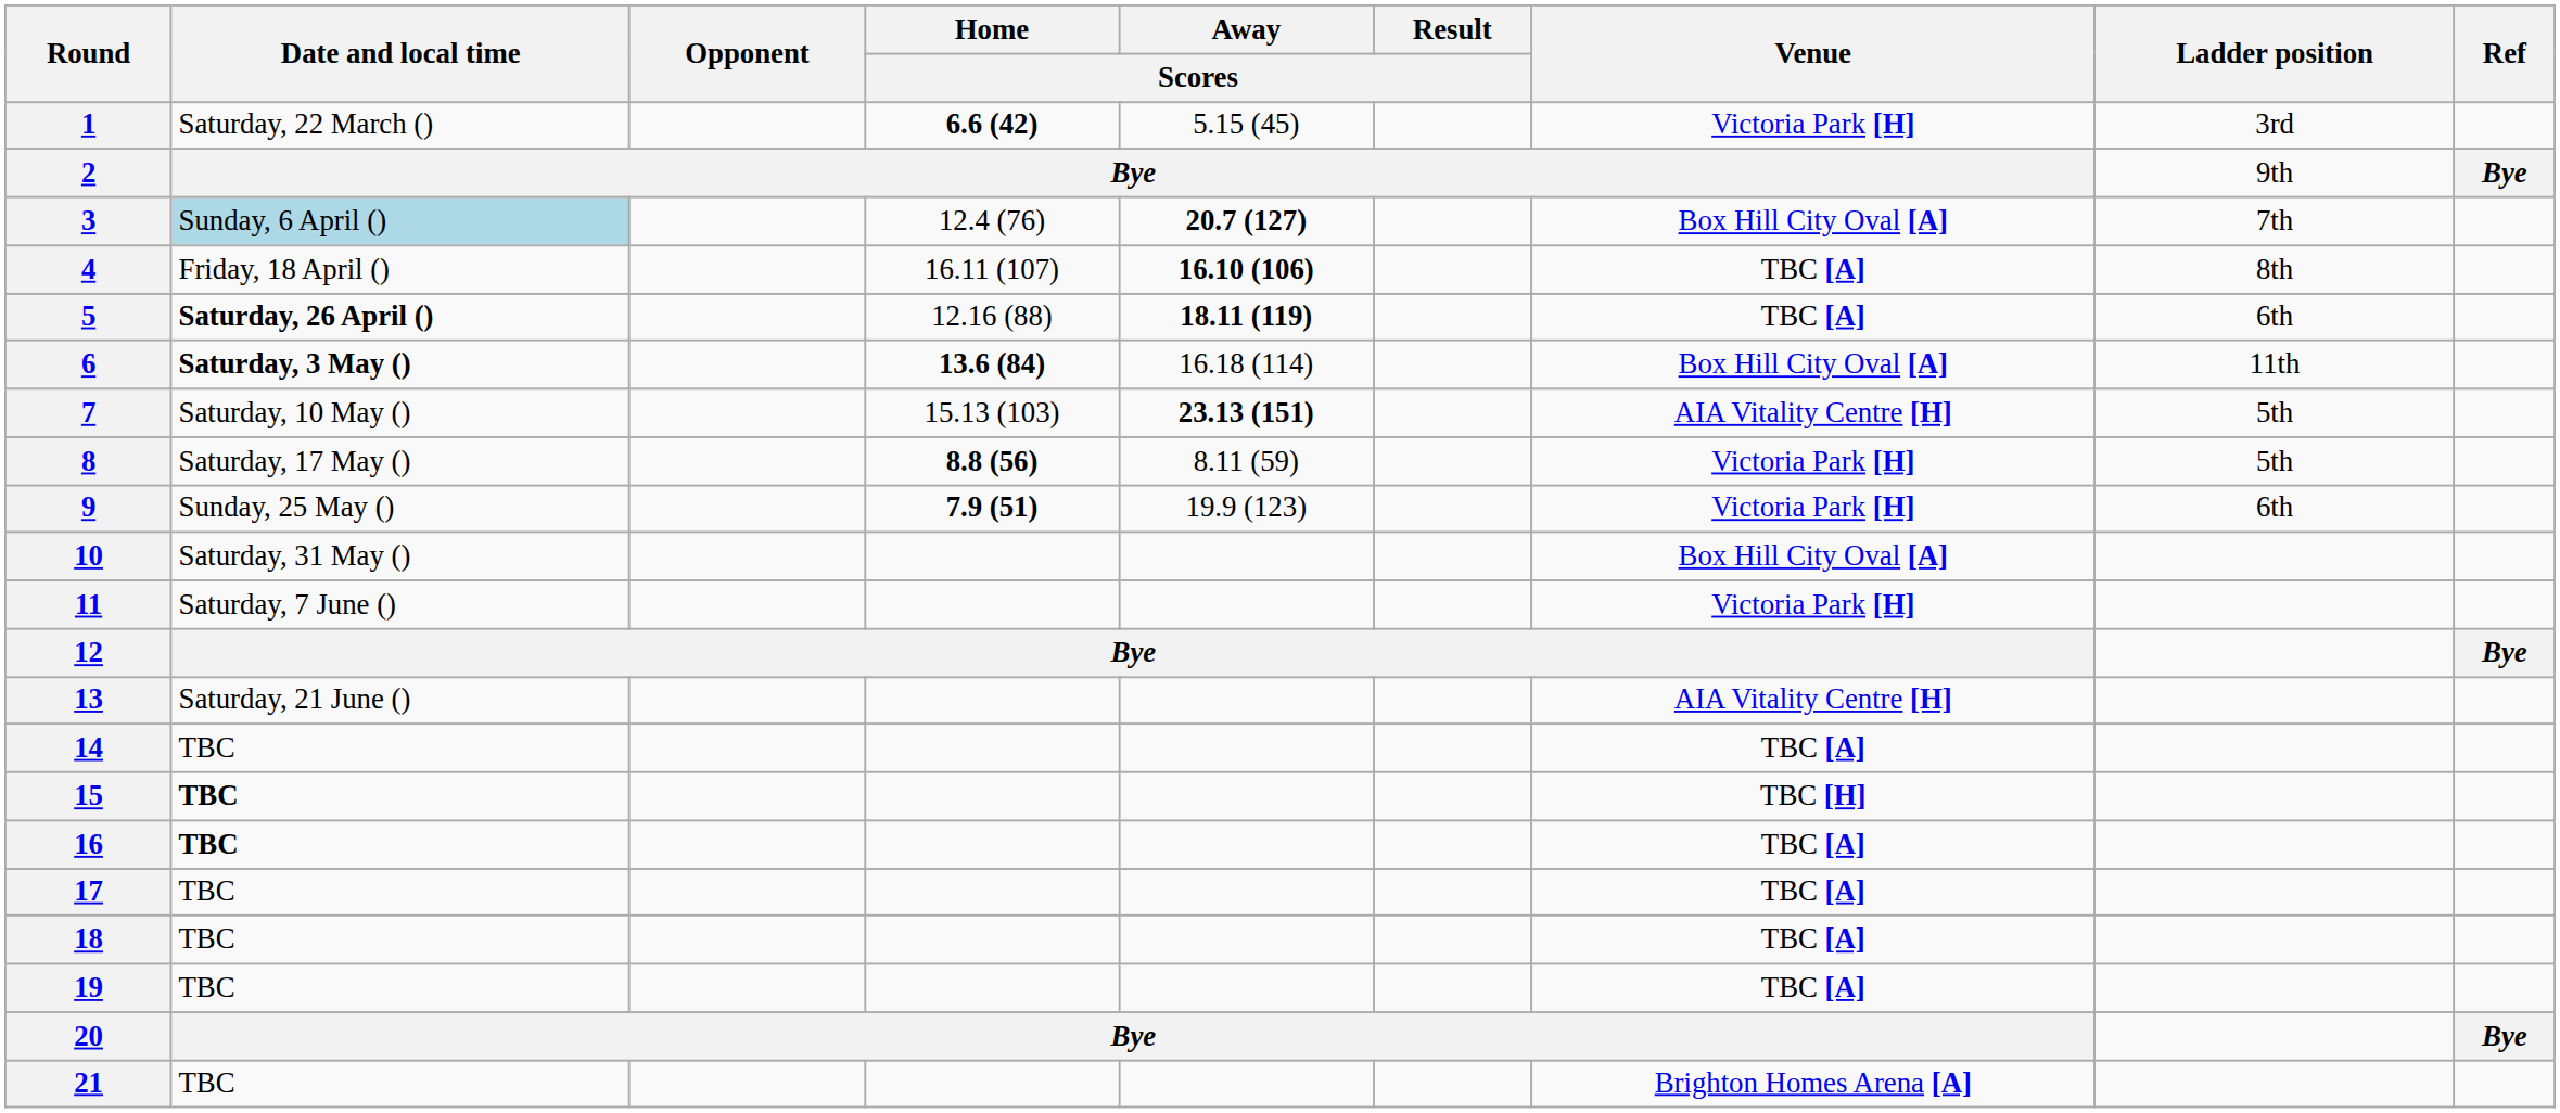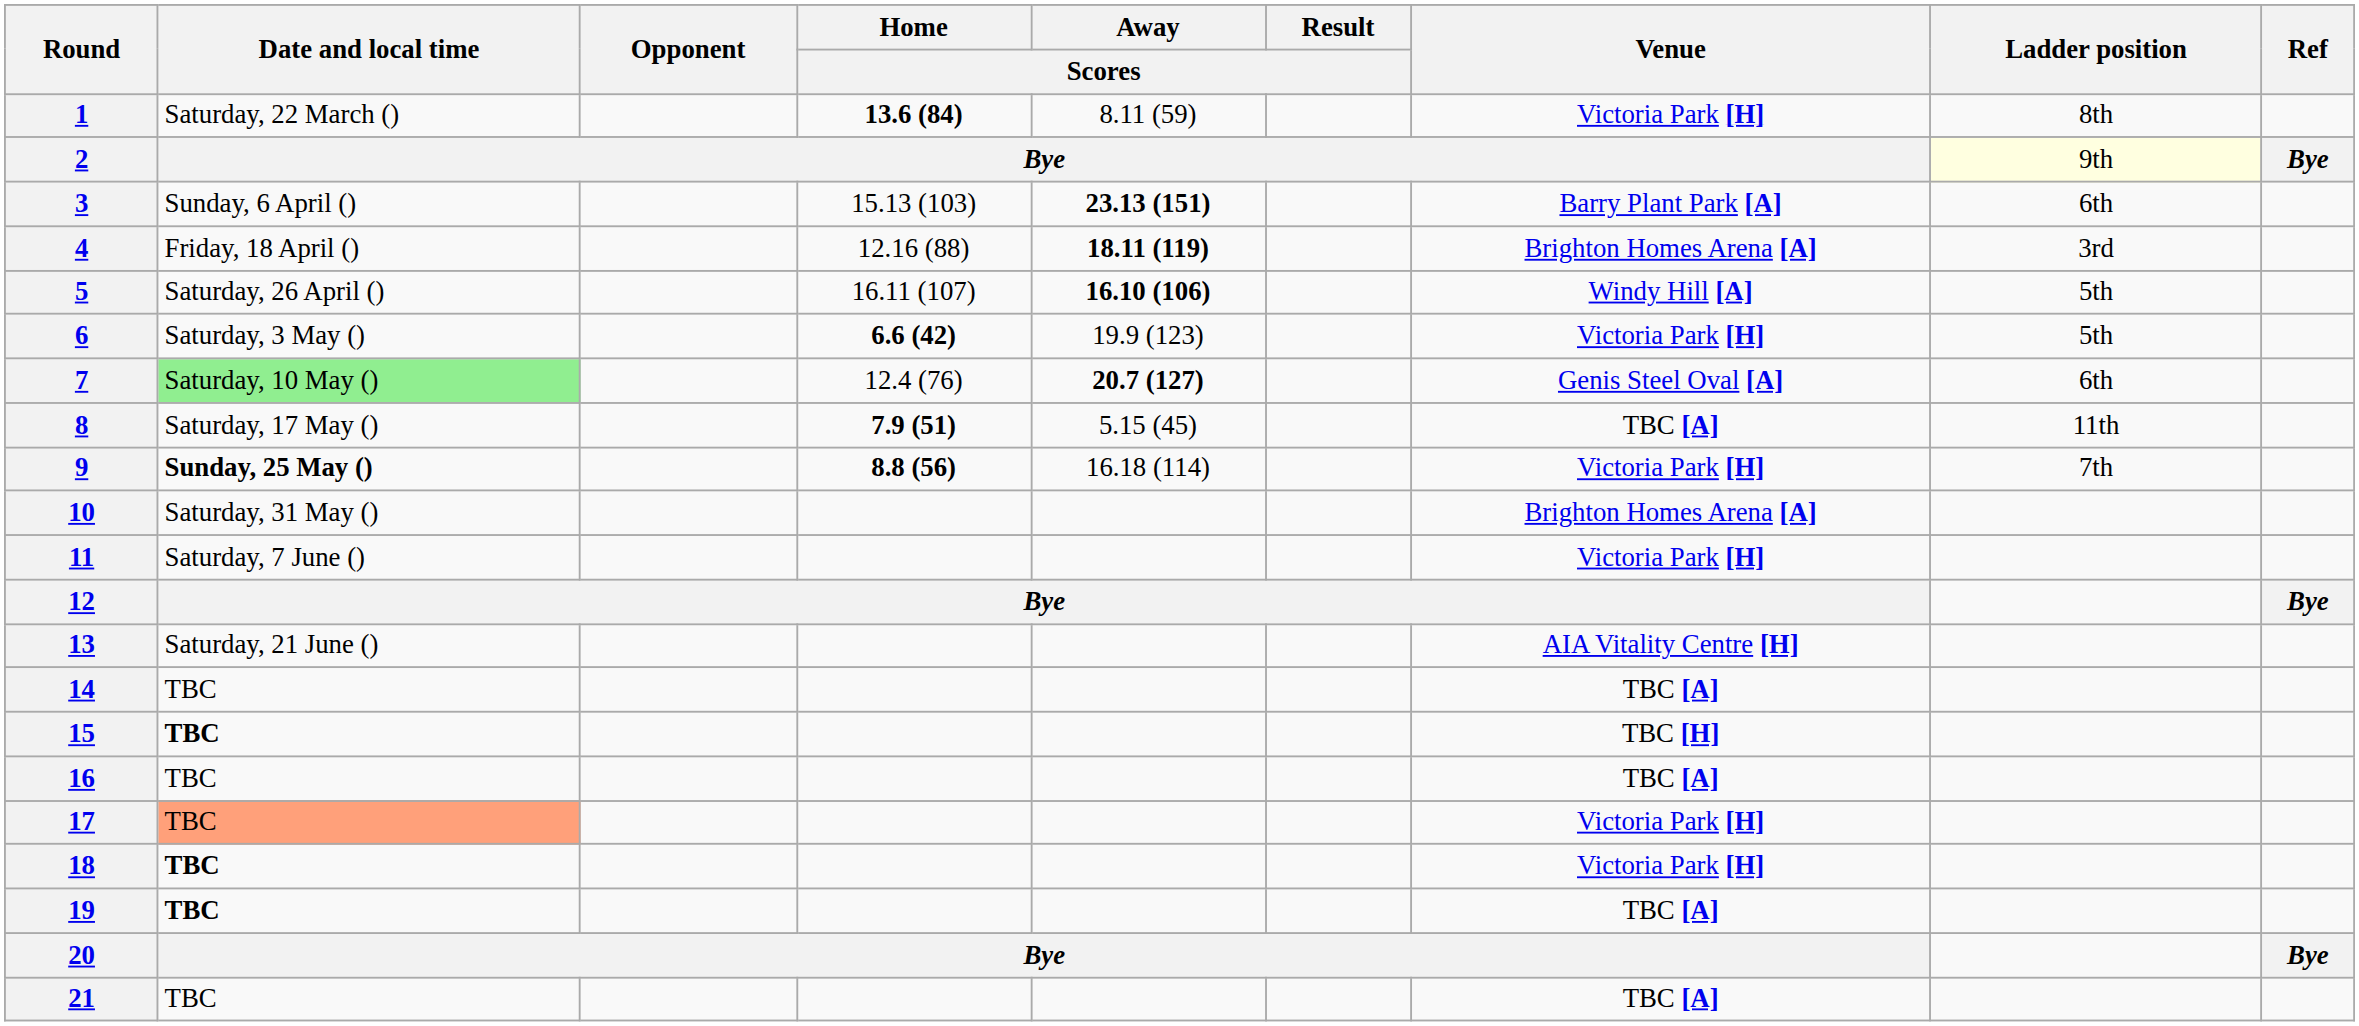 <table class="wikitable plainrowheaders" style="font-size:90%; width:100%; text-align:center;">
 <tr>
 <th rowspan="2" scope="col">Round</th>
 <th rowspan="2" scope="col">Date and local time</th>
 <th rowspan="2" scope="col">Opponent</th>
 <th scope="col">Home</th>
 <th scope="col">Away</th>
 <th scope="col">Result</th>
 <th rowspan="2" scope="col">Venue</th>
 <th rowspan="2" scope="col">Ladder position</th>
 <th rowspan="2" scope="col" class="unsortable">Ref</th>
 </tr>
 <tr>
 <th colspan="3" scope="col">Scores</th>
 </tr>
 <tr>
 <th scope="row" style="text-align: center;"><a href='#'>1</a></th>
 <td align="left">Saturday, 22 March ()</td>
 <td align="left"></td>
-<td><strong>6.6 (42)</strong></td>
-<td>5.15 (45)</td>
+<td><strong>13.6 (84)</strong></td>
+<td>8.11 (59)</td>
 <td></td>
 <td><a href='#'>Victoria Park</a> <a href='#'><strong>[H]</strong></a></td>
-<td>3rd</td>
+<td>8th</td>
 <td></td>
 </tr>
 <tr>
 <th scope="row" style="text-align: center;"><a href='#'>2</a></th>
 <th colspan=6><span><em>Bye</em></span></th>
-<td>9th</td>
+<td style="background: lightyellow;">9th</td>
 <th colspan=1><span><em>Bye</em></span></th>
 </tr>
 <tr>
 <th scope="row" style="text-align: center;"><a href='#'>3</a></th>
-<td align="left" style="background: lightblue;">Sunday, 6 April ()</td>
+<td align="left">Sunday, 6 April ()</td>
 <td align="left"></td>
-<td>12.4 (76)</td>
-<td><strong>20.7 (127)</strong></td>
+<td>15.13 (103)</td>
+<td><strong>23.13 (151)</strong></td>
 <td></td>
-<td><a href='#'>Box Hill City Oval</a> <a href='#'><strong>[A]</strong></a></td>
-<td>7th</td>
+<td><a href='#'>Barry Plant Park</a> <a href='#'><strong>[A]</strong></a></td>
+<td>6th</td>
 <td></td>
 </tr>
 <tr>
 <th scope="row" style="text-align: center;"><a href='#'>4</a></th>
 <td align="left">Friday, 18 April ()</td>
 <td align="left"></td>
-<td>16.11 (107)</td>
-<td><strong>16.10 (106)</strong></td>
+<td>12.16 (88)</td>
+<td><strong>18.11 (119)</strong></td>
 <td></td>
-<td>TBC <a href='#'><strong>[A]</strong></a></td>
-<td>8th</td>
+<td><a href='#'>Brighton Homes Arena</a> <a href='#'><strong>[A]</strong></a></td>
+<td>3rd</td>
 <td></td>
 </tr>
 <tr>
 <th scope="row" style="text-align: center;"><a href='#'>5</a></th>
-<td align="left"><strong>Saturday, 26 April ()</strong></td>
+<td align="left">Saturday, 26 April ()</td>
 <td align="left"></td>
-<td>12.16 (88)</td>
-<td><strong>18.11 (119)</strong></td>
+<td>16.11 (107)</td>
+<td><strong>16.10 (106)</strong></td>
 <td></td>
-<td>TBC <a href='#'><strong>[A]</strong></a></td>
-<td>6th</td>
+<td><a href='#'>Windy Hill</a> <a href='#'><strong>[A]</strong></a></td>
+<td>5th</td>
 <td></td>
 </tr>
 <tr>
 <th scope="row" style="text-align: center;"><a href='#'>6</a></th>
-<td align="left"><strong>Saturday, 3 May ()</strong></td>
+<td align="left">Saturday, 3 May ()</td>
 <td align="left"></td>
-<td><strong>13.6 (84)</strong></td>
-<td>16.18 (114)</td>
+<td><strong>6.6 (42)</strong></td>
+<td>19.9 (123)</td>
 <td></td>
-<td><a href='#'>Box Hill City Oval</a> <a href='#'><strong>[A]</strong></a></td>
-<td>11th</td>
+<td><a href='#'>Victoria Park</a> <a href='#'><strong>[H]</strong></a></td>
+<td>5th</td>
 <td></td>
 </tr>
 <tr>
 <th scope="row" style="text-align: center;"><a href='#'>7</a></th>
-<td align="left">Saturday, 10 May ()</td>
+<td align="left" style="background: lightgreen;">Saturday, 10 May ()</td>
 <td align="left"></td>
-<td>15.13 (103)</td>
-<td><strong>23.13 (151)</strong></td>
+<td>12.4 (76)</td>
+<td><strong>20.7 (127)</strong></td>
 <td></td>
-<td><a href='#'>AIA Vitality Centre</a> <a href='#'><strong>[H]</strong></a></td>
-<td>5th</td>
+<td><a href='#'>Genis Steel Oval</a> <a href='#'><strong>[A]</strong></a></td>
+<td>6th</td>
 <td></td>
 </tr>
 <tr>
 <th scope="row" style="text-align: center;"><a href='#'>8</a></th>
 <td align="left">Saturday, 17 May ()</td>
 <td align="left"></td>
-<td><strong>8.8 (56)</strong></td>
-<td>8.11 (59)</td>
+<td><strong>7.9 (51)</strong></td>
+<td>5.15 (45)</td>
 <td></td>
-<td><a href='#'>Victoria Park</a> <a href='#'><strong>[H]</strong></a></td>
-<td>5th</td>
+<td>TBC <a href='#'><strong>[A]</strong></a></td>
+<td>11th</td>
 <td></td>
 </tr>
 <tr>
 <th scope="row" style="text-align: center;"><a href='#'>9</a></th>
-<td align="left">Sunday, 25 May ()</td>
+<td align="left"><strong>Sunday, 25 May ()</strong></td>
 <td align="left"></td>
-<td><strong>7.9 (51)</strong></td>
-<td>19.9 (123)</td>
+<td><strong>8.8 (56)</strong></td>
+<td>16.18 (114)</td>
 <td></td>
 <td><a href='#'>Victoria Park</a> <a href='#'><strong>[H]</strong></a></td>
-<td>6th</td>
+<td>7th</td>
 <td></td>
 </tr>
 <tr>
 <th scope="row" style="text-align: center;"><a href='#'>10</a></th>
 <td align="left">Saturday, 31 May ()</td>
 <td align="left"></td>
 <td></td>
 <td></td>
 <td></td>
-<td><a href='#'>Box Hill City Oval</a> <a href='#'><strong>[A]</strong></a></td>
+<td><a href='#'>Brighton Homes Arena</a> <a href='#'><strong>[A]</strong></a></td>
 <td></td>
 <td></td>
 </tr>
 <tr>
 <th scope="row" style="text-align: center;"><a href='#'>11</a></th>
 <td align="left">Saturday, 7 June ()</td>
 <td align="left"></td>
 <td></td>
 <td></td>
 <td></td>
 <td><a href='#'>Victoria Park</a> <a href='#'><strong>[H]</strong></a></td>
 <td></td>
 <td></td>
 </tr>
 <tr>
 <th scope="row" style="text-align: center;"><a href='#'>12</a></th>
 <th colspan=6><span><em>Bye</em></span></th>
 <td></td>
 <th colspan=1><span><em>Bye</em></span></th>
 </tr>
 <tr>
 <th scope="row" style="text-align: center;"><a href='#'>13</a></th>
 <td align="left">Saturday, 21 June ()</td>
 <td align="left"></td>
 <td></td>
 <td></td>
 <td></td>
 <td><a href='#'>AIA Vitality Centre</a> <a href='#'><strong>[H]</strong></a></td>
 <td></td>
 <td></td>
 </tr>
 <tr>
 <th scope="row" style="text-align: center;"><a href='#'>14</a></th>
 <td align="left">TBC</td>
 <td align="left"></td>
 <td></td>
 <td></td>
 <td></td>
 <td>TBC <a href='#'><strong>[A]</strong></a></td>
 <td></td>
 <td></td>
 </tr>
 <tr>
 <th scope="row" style="text-align: center;"><a href='#'>15</a></th>
 <td align="left"><strong>TBC</strong></td>
 <td align="left"></td>
 <td></td>
 <td></td>
 <td></td>
 <td>TBC <a href='#'><strong>[H]</strong></a></td>
 <td></td>
 <td></td>
 </tr>
 <tr>
 <th scope="row" style="text-align: center;"><a href='#'>16</a></th>
-<td align="left"><strong>TBC</strong></td>
+<td align="left">TBC</td>
 <td align="left"></td>
 <td></td>
 <td></td>
 <td></td>
 <td>TBC <a href='#'><strong>[A]</strong></a></td>
 <td></td>
 <td></td>
 </tr>
 <tr>
 <th scope="row" style="text-align: center;"><a href='#'>17</a></th>
-<td align="left">TBC</td>
+<td align="left" style="background: lightsalmon;">TBC</td>
 <td align="left"></td>
 <td></td>
 <td></td>
 <td></td>
-<td>TBC <a href='#'><strong>[A]</strong></a></td>
+<td><a href='#'>Victoria Park</a> <a href='#'><strong>[H]</strong></a></td>
 <td></td>
 <td></td>
 </tr>
 <tr>
 <th scope="row" style="text-align: center;"><a href='#'>18</a></th>
-<td align="left">TBC</td>
+<td align="left"><strong>TBC</strong></td>
 <td align="left"></td>
 <td></td>
 <td></td>
 <td></td>
-<td>TBC <a href='#'><strong>[A]</strong></a></td>
+<td><a href='#'>Victoria Park</a> <a href='#'><strong>[H]</strong></a></td>
 <td></td>
 <td></td>
 </tr>
 <tr>
 <th scope="row" style="text-align: center;"><a href='#'>19</a></th>
-<td align="left">TBC</td>
+<td align="left"><strong>TBC</strong></td>
 <td align="left"></td>
 <td></td>
 <td></td>
 <td></td>
 <td>TBC <a href='#'><strong>[A]</strong></a></td>
 <td></td>
 <td></td>
 </tr>
 <tr>
 <th scope="row" style="text-align: center;"><a href='#'>20</a></th>
 <th colspan=6><span><em>Bye</em></span></th>
 <td></td>
 <th colspan=1><span><em>Bye</em></span></th>
 </tr>
 <tr>
 <th scope="row" style="text-align: center;"><a href='#'>21</a></th>
 <td align="left">TBC</td>
 <td align="left"></td>
 <td></td>
 <td></td>
 <td></td>
-<td><a href='#'>Brighton Homes Arena</a> <a href='#'><strong>[A]</strong></a></td>
+<td>TBC <a href='#'><strong>[A]</strong></a></td>
 <td></td>
 <td></td>
 </tr>
 </table>
